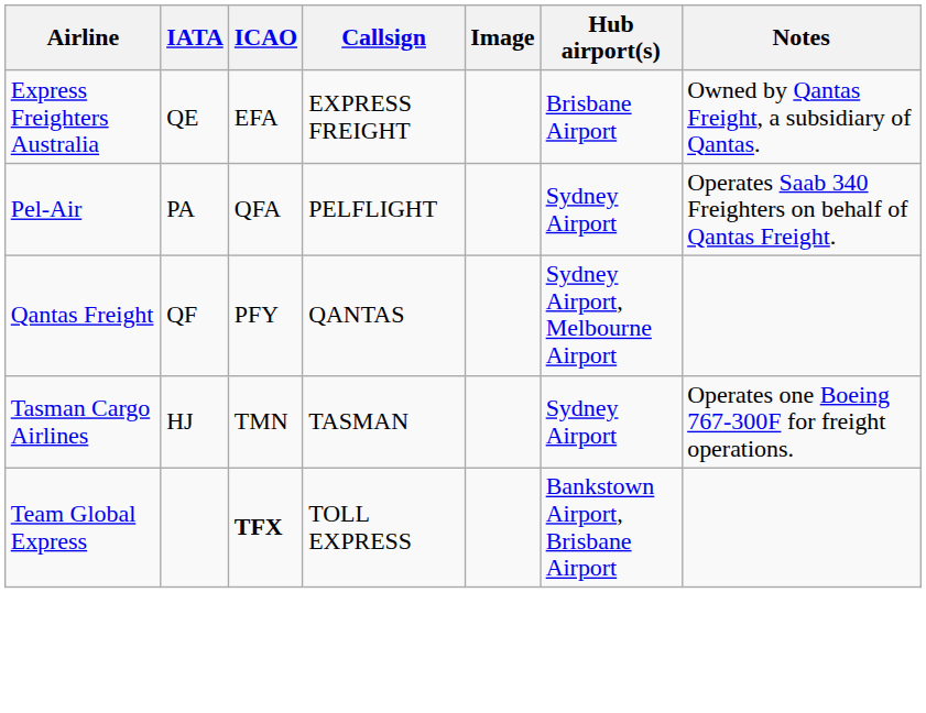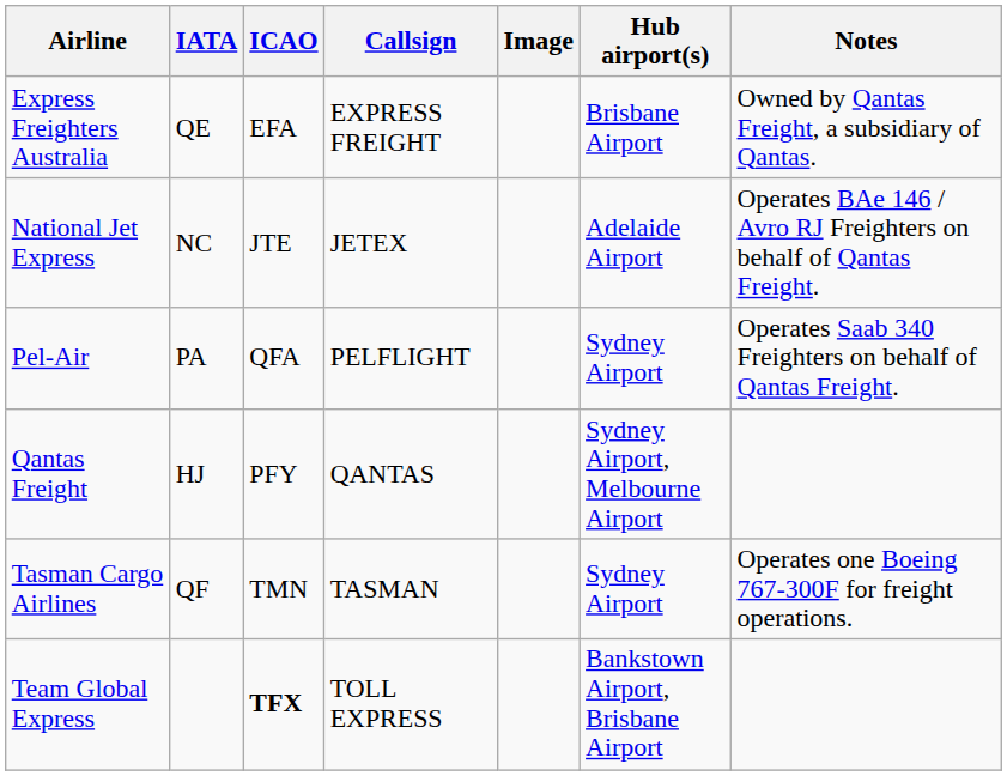 <table class="wikitable sortable">
 <tr>
 <th>Airline</th>
 <th><a href='#'>IATA</a></th>
 <th><a href='#'>ICAO</a></th>
 <th><a href='#'>Callsign</a></th>
 <th>Image</th>
 <th>Hub airport(s)</th>
 <th class="unsortable">Notes</th>
 </tr>
 <tr>
 <td><a href='#'>Express Freighters Australia</a></td>
 <td>QE</td>
 <td>EFA</td>
 <td>EXPRESS FREIGHT</td>
 <td></td>
 <td><a href='#'>Brisbane Airport</a></td>
 <td>Owned by <a href='#'>Qantas Freight</a>, a subsidiary of <a href='#'>Qantas</a>.</td>
 </tr>
 <tr>
+<td><a href='#'>National Jet Express</a></td>
+<td>NC</td>
+<td>JTE</td>
+<td>JETEX</td>
+<td></td>
+<td><a href='#'>Adelaide Airport</a></td>
+<td>Operates <a href='#'>BAe 146</a> / <a href='#'>Avro RJ</a> Freighters on behalf of <a href='#'>Qantas Freight</a>.</td>
+</tr>
+<tr>
 <td><a href='#'>Pel-Air</a></td>
 <td>PA</td>
 <td>QFA</td>
 <td>PELFLIGHT</td>
 <td></td>
 <td><a href='#'>Sydney Airport</a></td>
 <td>Operates <a href='#'>Saab 340</a> Freighters on behalf of <a href='#'>Qantas Freight</a>.</td>
 </tr>
 <tr>
 <td><a href='#'>Qantas Freight</a></td>
-<td>QF</td>
+<td>HJ</td>
 <td>PFY</td>
 <td>QANTAS</td>
 <td></td>
 <td><a href='#'>Sydney Airport</a>,<br><a href='#'>Melbourne Airport</a></td>
 <td></td>
 </tr>
 <tr>
 <td><a href='#'>Tasman Cargo Airlines</a></td>
-<td>HJ</td>
+<td>QF</td>
 <td>TMN</td>
 <td>TASMAN</td>
 <td></td>
 <td><a href='#'>Sydney Airport</a></td>
 <td>Operates one <a href='#'>Boeing 767-300F</a> for freight operations.</td>
 </tr>
 <tr>
 <td><a href='#'>Team Global Express</a></td>
 <td></td>
 <td><strong>TFX</strong></td>
 <td>TOLL EXPRESS</td>
 <td></td>
 <td><a href='#'>Bankstown Airport</a>, <br><a href='#'>Brisbane Airport</a></td>
 <td></td>
 </tr>
 </table>
